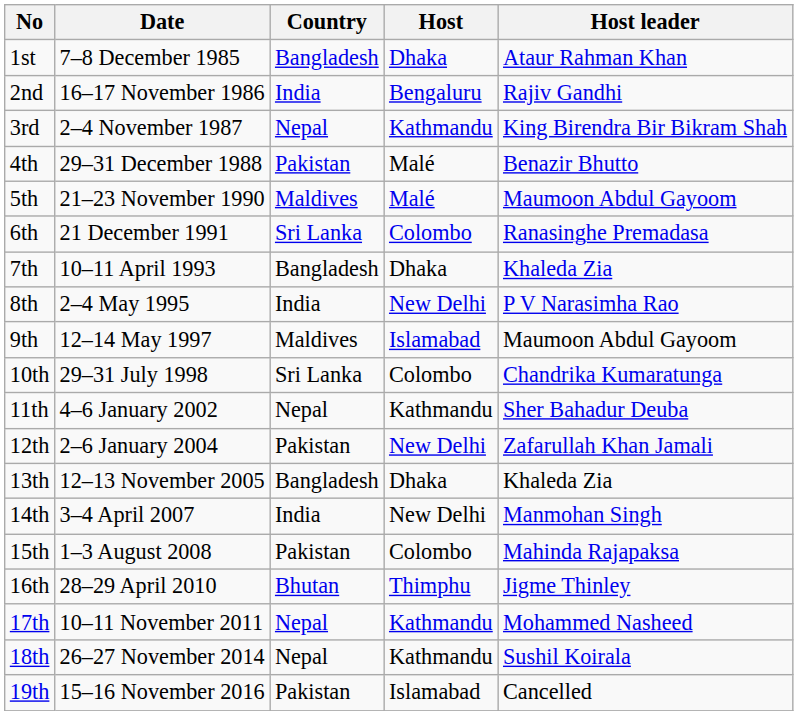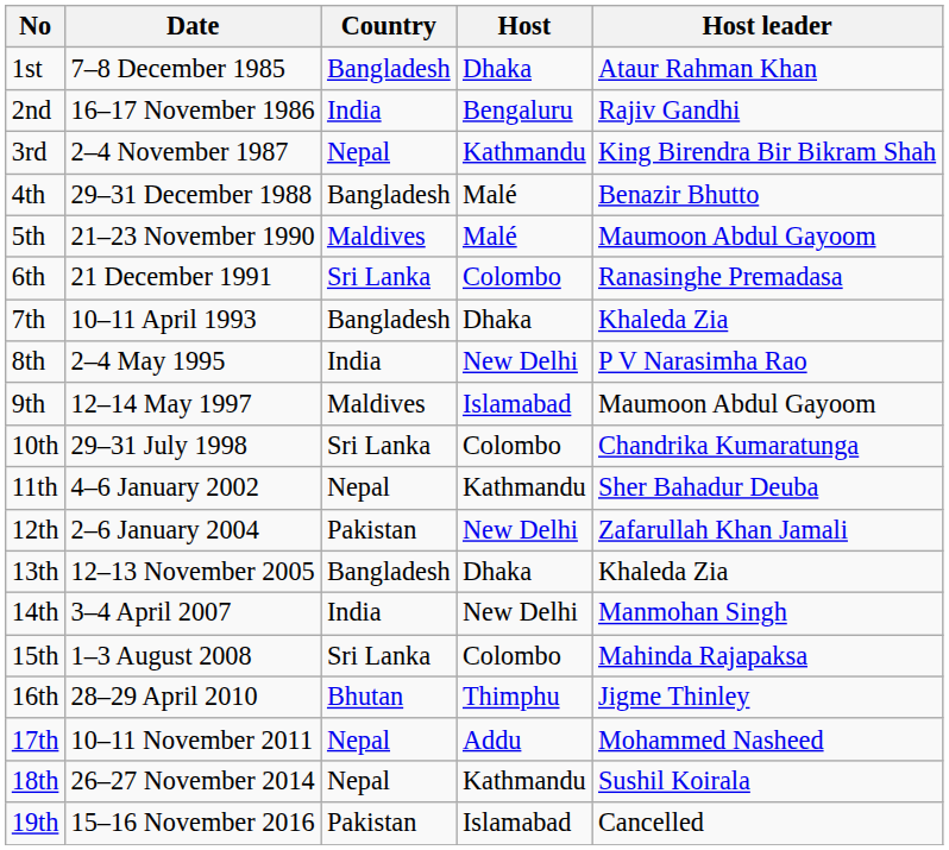 <table class="wikitable">
 <tr>
 <th>No</th>
 <th>Date</th>
 <th>Country</th>
 <th>Host</th>
 <th>Host leader</th>
 </tr>
 <tr>
 <td>1st</td>
 <td>7–8 December 1985</td>
 <td><a href='#'>Bangladesh</a></td>
 <td><a href='#'>Dhaka</a></td>
 <td><a href='#'>Ataur Rahman Khan</a></td>
 </tr>
 <tr>
 <td>2nd</td>
 <td>16–17 November 1986</td>
 <td><a href='#'>India</a></td>
 <td><a href='#'>Bengaluru</a></td>
 <td><a href='#'>Rajiv Gandhi</a></td>
 </tr>
 <tr>
 <td>3rd</td>
 <td>2–4 November 1987</td>
 <td><a href='#'>Nepal</a></td>
 <td><a href='#'>Kathmandu</a></td>
 <td><a href='#'>King Birendra Bir Bikram Shah</a></td>
 </tr>
 <tr>
 <td>4th</td>
 <td>29–31 December 1988</td>
-<td><a href='#'>Pakistan</a></td>
+<td>Bangladesh</td>
 <td>Malé</td>
 <td><a href='#'>Benazir Bhutto</a></td>
 </tr>
 <tr>
 <td>5th</td>
 <td>21–23 November 1990</td>
 <td><a href='#'>Maldives</a></td>
 <td><a href='#'>Malé</a></td>
 <td><a href='#'>Maumoon Abdul Gayoom</a></td>
 </tr>
 <tr>
 <td>6th</td>
 <td>21 December 1991</td>
 <td><a href='#'>Sri Lanka</a></td>
 <td><a href='#'>Colombo</a></td>
 <td><a href='#'>Ranasinghe Premadasa</a></td>
 </tr>
 <tr>
 <td>7th</td>
 <td>10–11 April 1993</td>
 <td>Bangladesh</td>
 <td>Dhaka</td>
 <td><a href='#'>Khaleda Zia</a></td>
 </tr>
 <tr>
 <td>8th</td>
 <td>2–4 May 1995</td>
 <td>India</td>
 <td><a href='#'>New Delhi</a></td>
 <td><a href='#'>P V Narasimha Rao</a></td>
 </tr>
 <tr>
 <td>9th</td>
 <td>12–14 May 1997</td>
 <td>Maldives</td>
 <td><a href='#'>Islamabad</a></td>
 <td>Maumoon Abdul Gayoom</td>
 </tr>
 <tr>
 <td>10th</td>
 <td>29–31 July 1998</td>
 <td>Sri Lanka</td>
 <td>Colombo</td>
 <td><a href='#'>Chandrika Kumaratunga</a></td>
 </tr>
 <tr>
 <td>11th</td>
 <td>4–6 January 2002</td>
 <td>Nepal</td>
 <td>Kathmandu</td>
 <td><a href='#'>Sher Bahadur Deuba</a></td>
 </tr>
 <tr>
 <td>12th</td>
 <td>2–6 January 2004</td>
 <td>Pakistan</td>
 <td><a href='#'>New Delhi</a></td>
 <td><a href='#'>Zafarullah Khan Jamali</a></td>
 </tr>
 <tr>
 <td>13th</td>
 <td>12–13 November 2005</td>
 <td>Bangladesh</td>
 <td>Dhaka</td>
 <td>Khaleda Zia</td>
 </tr>
 <tr>
 <td>14th</td>
 <td>3–4 April 2007</td>
 <td>India</td>
 <td>New Delhi</td>
 <td><a href='#'>Manmohan Singh</a></td>
 </tr>
 <tr>
 <td>15th</td>
 <td>1–3 August 2008</td>
-<td>Pakistan</td>
+<td>Sri Lanka</td>
 <td>Colombo</td>
 <td><a href='#'>Mahinda Rajapaksa</a></td>
 </tr>
 <tr>
 <td>16th</td>
 <td>28–29 April 2010</td>
 <td><a href='#'>Bhutan</a></td>
 <td><a href='#'>Thimphu</a></td>
 <td><a href='#'>Jigme Thinley</a></td>
 </tr>
 <tr>
 <td><a href='#'>17th</a></td>
 <td>10–11 November 2011</td>
 <td><a href='#'>Nepal</a></td>
-<td><a href='#'>Kathmandu</a></td>
+<td><a href='#'>Addu</a></td>
 <td><a href='#'>Mohammed Nasheed</a></td>
 </tr>
 <tr>
 <td><a href='#'>18th</a></td>
 <td>26–27 November 2014</td>
 <td>Nepal</td>
 <td>Kathmandu</td>
 <td><a href='#'>Sushil Koirala</a></td>
 </tr>
 <tr>
 <td><a href='#'>19th</a></td>
 <td>15–16 November 2016</td>
 <td>Pakistan</td>
 <td>Islamabad</td>
 <td>Cancelled</td>
 </tr>
 </table>
